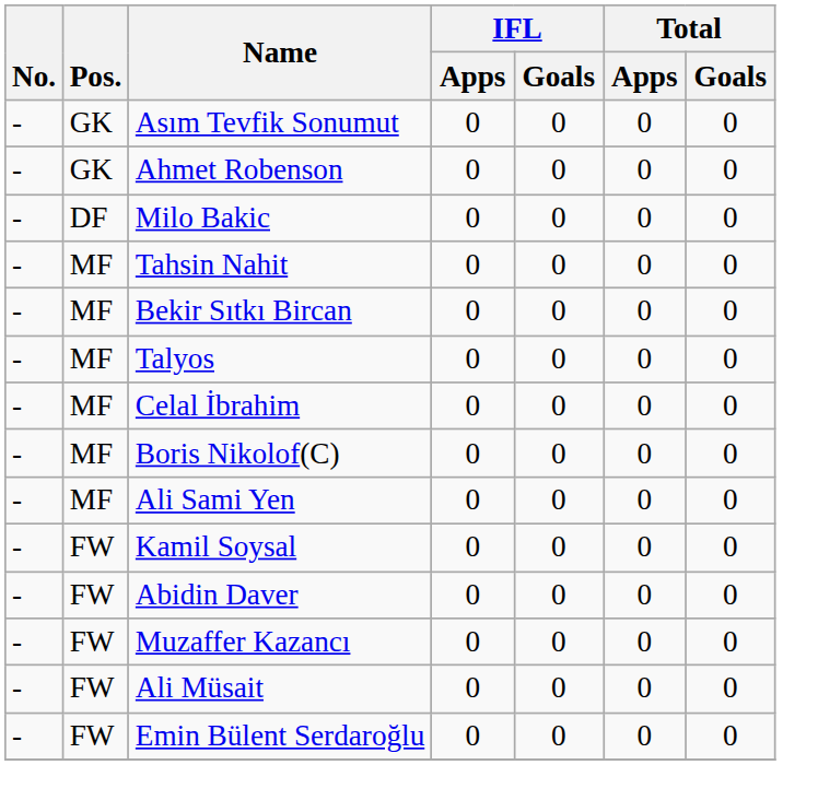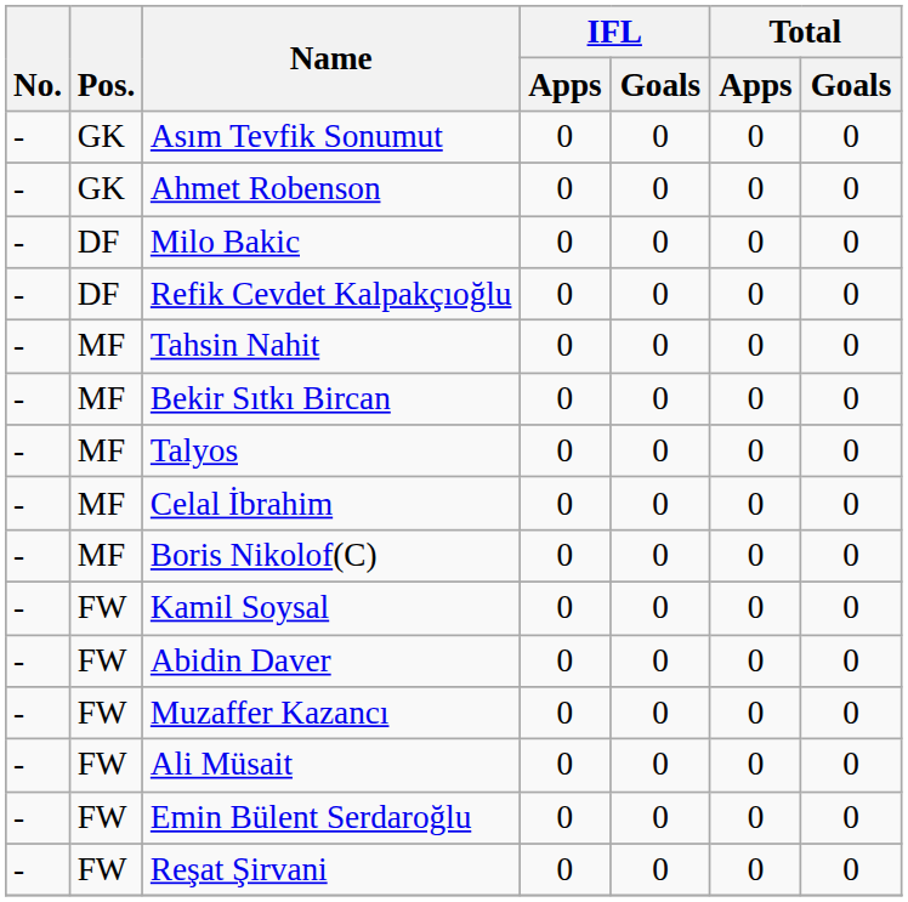 <table class="wikitable" style="text-align:center">
 <tr>
 <th rowspan="2" valign="bottom">No.</th>
 <th rowspan="2" valign="bottom">Pos.</th>
 <th rowspan="2">Name</th>
 <th colspan="2" width="85"><a href='#'>IFL</a></th>
 <th colspan="2" width="85">Total</th>
 </tr>
 <tr>
 <th>Apps</th>
 <th>Goals</th>
 <th>Apps</th>
 <th>Goals</th>
 </tr>
 <tr>
 <td align="left">-</td>
 <td align="left">GK</td>
 <td align="left"> <a href='#'>Asım Tevfik Sonumut</a></td>
 <td>0</td>
 <td>0</td>
 <td>0</td>
 <td>0</td>
 </tr>
 <tr>
 <td align="left">-</td>
 <td align="left">GK</td>
 <td align="left"> <a href='#'>Ahmet Robenson</a></td>
 <td>0</td>
 <td>0</td>
 <td>0</td>
 <td>0</td>
 </tr>
 <tr>
 <td align="left">-</td>
 <td align="left">DF</td>
 <td align="left"> <a href='#'>Milo Bakic</a></td>
+<td>0</td>
+<td>0</td>
+<td>0</td>
+<td>0</td>
+</tr>
+<tr>
+<td align="left">-</td>
+<td align="left">DF</td>
+<td align="left"> <a href='#'>Refik Cevdet Kalpakçıoğlu</a></td>
 <td>0</td>
 <td>0</td>
 <td>0</td>
 <td>0</td>
 </tr>
 <tr>
 <td align="left">-</td>
 <td align="left">MF</td>
 <td align="left"> <a href='#'>Tahsin Nahit</a></td>
 <td>0</td>
 <td>0</td>
 <td>0</td>
 <td>0</td>
 </tr>
 <tr>
 <td align="left">-</td>
 <td align="left">MF</td>
 <td align="left"> <a href='#'>Bekir Sıtkı Bircan</a></td>
 <td>0</td>
 <td>0</td>
 <td>0</td>
 <td>0</td>
 </tr>
 <tr>
 <td align="left">-</td>
 <td align="left">MF</td>
 <td align="left"> <a href='#'>Talyos</a></td>
 <td>0</td>
 <td>0</td>
 <td>0</td>
 <td>0</td>
 </tr>
 <tr>
 <td align="left">-</td>
 <td align="left">MF</td>
 <td align="left"> <a href='#'>Celal İbrahim</a></td>
 <td>0</td>
 <td>0</td>
 <td>0</td>
 <td>0</td>
 </tr>
 <tr>
 <td align="left">-</td>
 <td align="left">MF</td>
 <td align="left"> <a href='#'>Boris Nikolof</a>(C)</td>
 <td>0</td>
 <td>0</td>
 <td>0</td>
 <td>0</td>
 </tr>
 <tr>
 <td align="left">-</td>
-<td align="left">MF</td>
-<td align="left"> <a href='#'>Ali Sami Yen</a></td>
-<td>0</td>
-<td>0</td>
-<td>0</td>
-<td>0</td>
-</tr>
-<tr>
-<td align="left">-</td>
 <td align="left">FW</td>
 <td align="left"> <a href='#'>Kamil Soysal</a></td>
 <td>0</td>
 <td>0</td>
 <td>0</td>
 <td>0</td>
 </tr>
 <tr>
 <td align="left">-</td>
 <td align="left">FW</td>
 <td align="left"> <a href='#'>Abidin Daver</a></td>
 <td>0</td>
 <td>0</td>
 <td>0</td>
 <td>0</td>
 </tr>
 <tr>
 <td align="left">-</td>
 <td align="left">FW</td>
 <td align="left"> <a href='#'>Muzaffer Kazancı</a></td>
 <td>0</td>
 <td>0</td>
 <td>0</td>
 <td>0</td>
 </tr>
 <tr>
 <td align="left">-</td>
 <td align="left">FW</td>
 <td align="left"> <a href='#'>Ali Müsait</a></td>
 <td>0</td>
 <td>0</td>
 <td>0</td>
 <td>0</td>
 </tr>
 <tr>
 <td align="left">-</td>
 <td align="left">FW</td>
 <td align="left"> <a href='#'>Emin Bülent Serdaroğlu</a></td>
 <td>0</td>
 <td>0</td>
 <td>0</td>
 <td>0</td>
 </tr>
 <tr>
+<td align="left">-</td>
+<td align="left">FW</td>
+<td align="left"> <a href='#'>Reşat Şirvani</a></td>
+<td>0</td>
+<td>0</td>
+<td>0</td>
+<td>0</td>
+</tr>
+<tr>
 </tr>
 </table>
